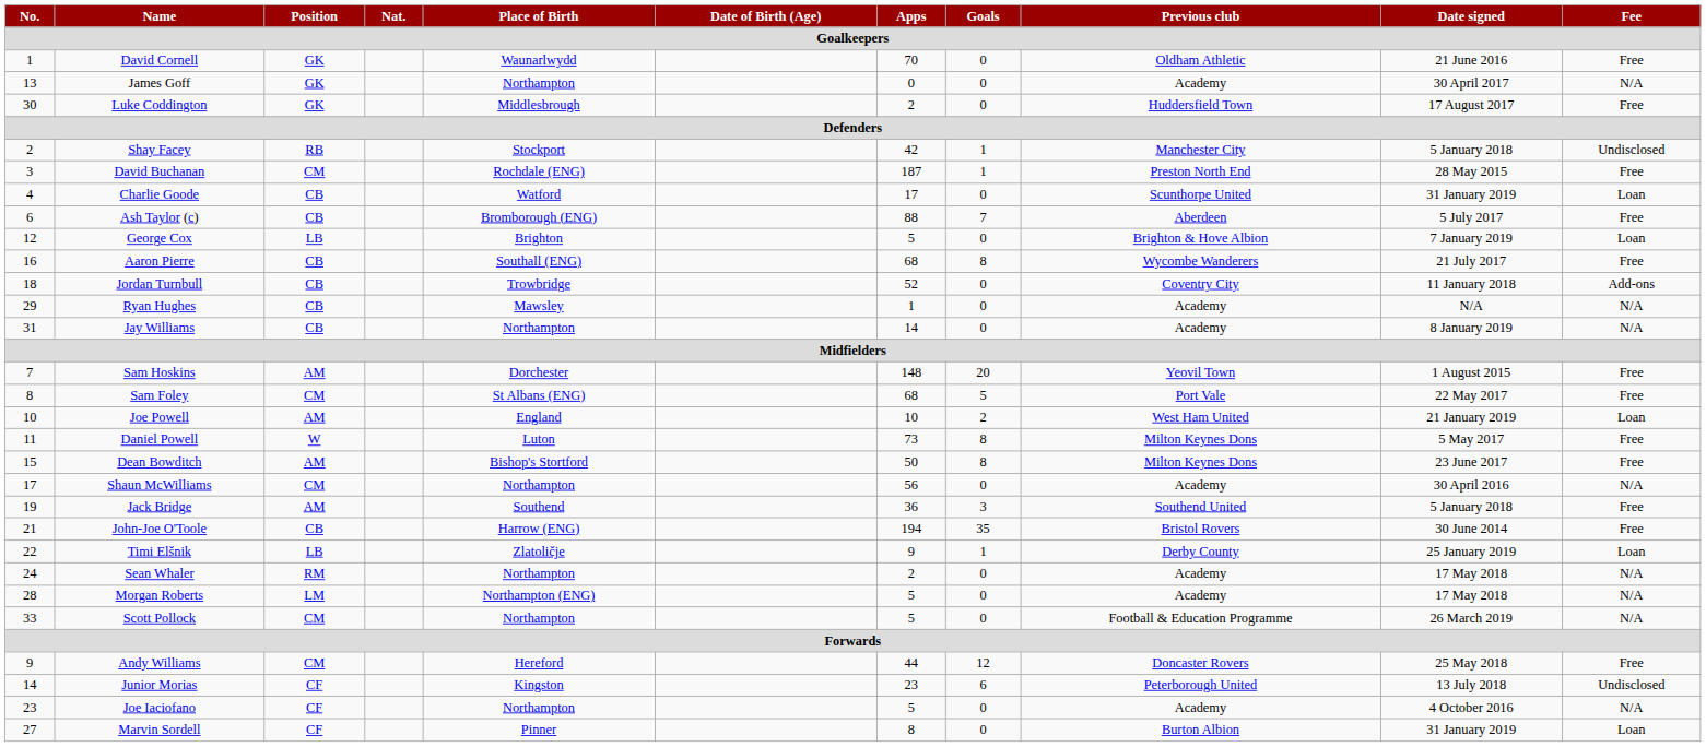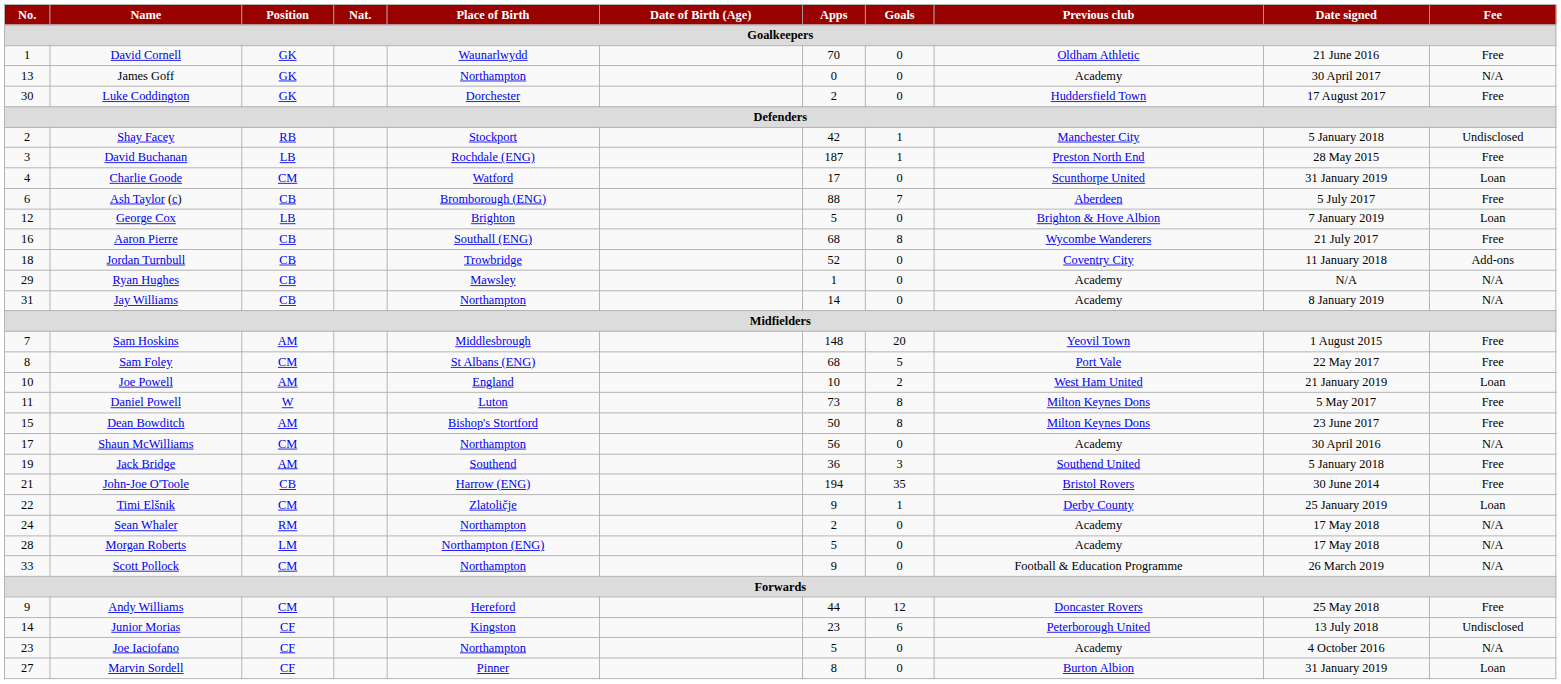 <table class="wikitable" style="text-align:center; font-size:90%; width:91%;">
 <tr>
 <th style="background:#900; color:#FFF; text-align:center;">No.</th>
 <th style="background:#900; color:#FFF; text-align:center;">Name</th>
 <th style="background:#900; color:#FFF; text-align:center;">Position</th>
 <th style="background:#900; color:#FFF; text-align:center;">Nat.</th>
 <th style="background:#900; color:#FFF; text-align:center;">Place of Birth</th>
 <th style="background:#900; color:#FFF; text-align:center;">Date of Birth (Age)</th>
 <th style="background:#900; color:#FFF; text-align:center;">Apps</th>
 <th style="background:#900; color:#FFF; text-align:center;">Goals</th>
 <th style="background:#900; color:#FFF; text-align:center;">Previous club</th>
 <th style="background:#900; color:#FFF; text-align:center;">Date signed</th>
 <th style="background:#900; color:#FFF; text-align:center;">Fee</th>
 </tr>
 <tr>
 <th colspan="14" style="background:#dcdcdc; text-align:center;">Goalkeepers</th>
 </tr>
 <tr>
 <td>1</td>
 <td><a href='#'>David Cornell</a></td>
 <td><a href='#'>GK</a></td>
 <td></td>
 <td><a href='#'>Waunarlwydd</a></td>
 <td></td>
 <td>70</td>
 <td>0</td>
 <td><a href='#'>Oldham Athletic</a></td>
 <td>21 June 2016</td>
 <td>Free</td>
 </tr>
 <tr>
 <td>13</td>
 <td>James Goff</td>
 <td><a href='#'>GK</a></td>
 <td></td>
 <td><a href='#'>Northampton</a></td>
 <td></td>
 <td>0</td>
 <td>0</td>
 <td>Academy</td>
 <td>30 April 2017</td>
 <td>N/A</td>
 </tr>
 <tr>
 <td>30</td>
 <td><a href='#'>Luke Coddington</a></td>
 <td><a href='#'>GK</a></td>
 <td></td>
-<td><a href='#'>Middlesbrough</a></td>
+<td><a href='#'>Dorchester</a></td>
 <td></td>
 <td>2</td>
 <td>0</td>
 <td><a href='#'>Huddersfield Town</a></td>
 <td>17 August 2017</td>
 <td>Free</td>
 </tr>
 <tr>
 <th colspan="14" style="background:#dcdcdc; text-align:center;">Defenders</th>
 </tr>
 <tr>
 <td>2</td>
 <td><a href='#'>Shay Facey</a></td>
 <td><a href='#'>RB</a></td>
 <td></td>
 <td><a href='#'>Stockport</a></td>
 <td></td>
 <td>42</td>
 <td>1</td>
 <td><a href='#'>Manchester City</a></td>
 <td>5 January 2018</td>
 <td>Undisclosed</td>
 </tr>
 <tr>
 <td>3</td>
 <td><a href='#'>David Buchanan</a></td>
-<td><a href='#'>CM</a></td>
+<td><a href='#'>LB</a></td>
 <td></td>
 <td><a href='#'>Rochdale (ENG)</a></td>
 <td></td>
 <td>187</td>
 <td>1</td>
 <td><a href='#'>Preston North End</a></td>
 <td>28 May 2015</td>
 <td>Free</td>
 </tr>
 <tr>
 <td>4</td>
 <td><a href='#'>Charlie Goode</a></td>
-<td><a href='#'>CB</a></td>
+<td><a href='#'>CM</a></td>
 <td></td>
 <td><a href='#'>Watford</a></td>
 <td></td>
 <td>17</td>
 <td>0</td>
 <td><a href='#'>Scunthorpe United</a></td>
 <td>31 January 2019</td>
 <td>Loan</td>
 </tr>
 <tr>
 <td>6</td>
 <td><a href='#'>Ash Taylor</a> (<a href='#'>c</a>)</td>
 <td><a href='#'>CB</a></td>
 <td></td>
 <td><a href='#'>Bromborough (ENG)</a></td>
 <td></td>
 <td>88</td>
 <td>7</td>
 <td><a href='#'>Aberdeen</a></td>
 <td>5 July 2017</td>
 <td>Free</td>
 </tr>
 <tr>
 <td>12</td>
 <td><a href='#'>George Cox</a></td>
 <td><a href='#'>LB</a></td>
 <td></td>
 <td><a href='#'>Brighton</a></td>
 <td></td>
 <td>5</td>
 <td>0</td>
 <td><a href='#'>Brighton & Hove Albion</a></td>
 <td>7 January 2019</td>
 <td>Loan</td>
 </tr>
 <tr>
 <td>16</td>
 <td><a href='#'>Aaron Pierre</a></td>
 <td><a href='#'>CB</a></td>
 <td></td>
 <td><a href='#'>Southall (ENG)</a></td>
 <td></td>
 <td>68</td>
 <td>8</td>
 <td><a href='#'>Wycombe Wanderers</a></td>
 <td>21 July 2017</td>
 <td>Free</td>
 </tr>
 <tr>
 <td>18</td>
 <td><a href='#'>Jordan Turnbull</a></td>
 <td><a href='#'>CB</a></td>
 <td></td>
 <td><a href='#'>Trowbridge</a></td>
 <td></td>
 <td>52</td>
 <td>0</td>
 <td><a href='#'>Coventry City</a></td>
 <td>11 January 2018</td>
 <td>Add-ons</td>
 </tr>
 <tr>
 <td>29</td>
 <td><a href='#'>Ryan Hughes</a></td>
 <td><a href='#'>CB</a></td>
 <td></td>
 <td><a href='#'>Mawsley</a></td>
 <td></td>
 <td>1</td>
 <td>0</td>
 <td>Academy</td>
 <td>N/A</td>
 <td>N/A</td>
 </tr>
 <tr>
 <td>31</td>
 <td><a href='#'>Jay Williams</a></td>
 <td><a href='#'>CB</a></td>
 <td></td>
 <td><a href='#'>Northampton</a></td>
 <td></td>
 <td>14</td>
 <td>0</td>
 <td>Academy</td>
 <td>8 January 2019</td>
 <td>N/A</td>
 </tr>
 <tr>
 <th colspan="14" style="background:#dcdcdc; text-align:center;">Midfielders</th>
 </tr>
 <tr>
 <td>7</td>
 <td><a href='#'>Sam Hoskins</a></td>
 <td><a href='#'>AM</a></td>
 <td></td>
-<td><a href='#'>Dorchester</a></td>
+<td><a href='#'>Middlesbrough</a></td>
 <td></td>
 <td>148</td>
 <td>20</td>
 <td><a href='#'>Yeovil Town</a></td>
 <td>1 August 2015</td>
 <td>Free</td>
 </tr>
 <tr>
 <td>8</td>
 <td><a href='#'>Sam Foley</a></td>
 <td><a href='#'>CM</a></td>
 <td></td>
 <td><a href='#'>St Albans (ENG)</a></td>
 <td></td>
 <td>68</td>
 <td>5</td>
 <td><a href='#'>Port Vale</a></td>
 <td>22 May 2017</td>
 <td>Free</td>
 </tr>
 <tr>
 <td>10</td>
 <td><a href='#'>Joe Powell</a></td>
 <td><a href='#'>AM</a></td>
 <td></td>
 <td><a href='#'>England</a></td>
 <td></td>
 <td>10</td>
 <td>2</td>
 <td><a href='#'>West Ham United</a></td>
 <td>21 January 2019</td>
 <td>Loan</td>
 </tr>
 <tr>
 <td>11</td>
 <td><a href='#'>Daniel Powell</a></td>
 <td><a href='#'>W</a></td>
 <td></td>
 <td><a href='#'>Luton</a></td>
 <td></td>
 <td>73</td>
 <td>8</td>
 <td><a href='#'>Milton Keynes Dons</a></td>
 <td>5 May 2017</td>
 <td>Free</td>
 </tr>
 <tr>
 <td>15</td>
 <td><a href='#'>Dean Bowditch</a></td>
 <td><a href='#'>AM</a></td>
 <td></td>
 <td><a href='#'>Bishop's Stortford</a></td>
 <td></td>
 <td>50</td>
 <td>8</td>
 <td><a href='#'>Milton Keynes Dons</a></td>
 <td>23 June 2017</td>
 <td>Free</td>
 </tr>
 <tr>
 <td>17</td>
 <td><a href='#'>Shaun McWilliams</a></td>
 <td><a href='#'>CM</a></td>
 <td></td>
 <td><a href='#'>Northampton</a></td>
 <td></td>
 <td>56</td>
 <td>0</td>
 <td>Academy</td>
 <td>30 April 2016</td>
 <td>N/A</td>
 </tr>
 <tr>
 <td>19</td>
 <td><a href='#'>Jack Bridge</a></td>
 <td><a href='#'>AM</a></td>
 <td></td>
 <td><a href='#'>Southend</a></td>
 <td></td>
 <td>36</td>
 <td>3</td>
 <td><a href='#'>Southend United</a></td>
 <td>5 January 2018</td>
 <td>Free</td>
 </tr>
 <tr>
 <td>21</td>
 <td><a href='#'>John-Joe O'Toole</a></td>
 <td><a href='#'>CB</a></td>
 <td></td>
 <td><a href='#'>Harrow (ENG)</a></td>
 <td></td>
 <td>194</td>
 <td>35</td>
 <td><a href='#'>Bristol Rovers</a></td>
 <td>30 June 2014</td>
 <td>Free</td>
 </tr>
 <tr>
 <td>22</td>
 <td><a href='#'>Timi Elšnik</a></td>
-<td><a href='#'>LB</a></td>
+<td><a href='#'>CM</a></td>
 <td></td>
 <td><a href='#'>Zlatoličje</a></td>
 <td></td>
 <td>9</td>
 <td>1</td>
 <td><a href='#'>Derby County</a></td>
 <td>25 January 2019</td>
 <td>Loan</td>
 </tr>
 <tr>
 <td>24</td>
 <td><a href='#'>Sean Whaler</a></td>
 <td><a href='#'>RM</a></td>
 <td></td>
 <td><a href='#'>Northampton</a></td>
 <td></td>
 <td>2</td>
 <td>0</td>
 <td>Academy</td>
 <td>17 May 2018</td>
 <td>N/A</td>
 </tr>
 <tr>
 <td>28</td>
 <td><a href='#'>Morgan Roberts</a></td>
 <td><a href='#'>LM</a></td>
 <td></td>
 <td><a href='#'>Northampton (ENG)</a></td>
 <td></td>
 <td>5</td>
 <td>0</td>
 <td>Academy</td>
 <td>17 May 2018</td>
 <td>N/A</td>
 </tr>
 <tr>
 <td>33</td>
 <td><a href='#'>Scott Pollock</a></td>
 <td><a href='#'>CM</a></td>
 <td></td>
 <td><a href='#'>Northampton</a></td>
 <td></td>
-<td>5</td>
+<td>9</td>
 <td>0</td>
 <td>Football & Education Programme</td>
 <td>26 March 2019</td>
 <td>N/A</td>
 </tr>
 <tr>
 <th colspan="14" style="background:#dcdcdc; text-align:center;">Forwards</th>
 </tr>
 <tr>
 <td>9</td>
 <td><a href='#'>Andy Williams</a></td>
 <td><a href='#'>CM</a></td>
 <td></td>
 <td><a href='#'>Hereford</a></td>
 <td></td>
 <td>44</td>
 <td>12</td>
 <td><a href='#'>Doncaster Rovers</a></td>
 <td>25 May 2018</td>
 <td>Free</td>
 </tr>
 <tr>
 <td>14</td>
 <td><a href='#'>Junior Morias</a></td>
 <td><a href='#'>CF</a></td>
 <td></td>
 <td><a href='#'>Kingston</a></td>
 <td></td>
 <td>23</td>
 <td>6</td>
 <td><a href='#'>Peterborough United</a></td>
 <td>13 July 2018</td>
 <td>Undisclosed</td>
 </tr>
 <tr>
 <td>23</td>
 <td><a href='#'>Joe Iaciofano</a></td>
 <td><a href='#'>CF</a></td>
 <td></td>
 <td><a href='#'>Northampton</a></td>
 <td></td>
 <td>5</td>
 <td>0</td>
 <td>Academy</td>
 <td>4 October 2016</td>
 <td>N/A</td>
 </tr>
 <tr>
 <td>27</td>
 <td><a href='#'>Marvin Sordell</a></td>
 <td><a href='#'>CF</a></td>
 <td></td>
 <td><a href='#'>Pinner</a></td>
 <td></td>
 <td>8</td>
 <td>0</td>
 <td><a href='#'>Burton Albion</a></td>
 <td>31 January 2019</td>
 <td>Loan</td>
 </tr>
 </table>
